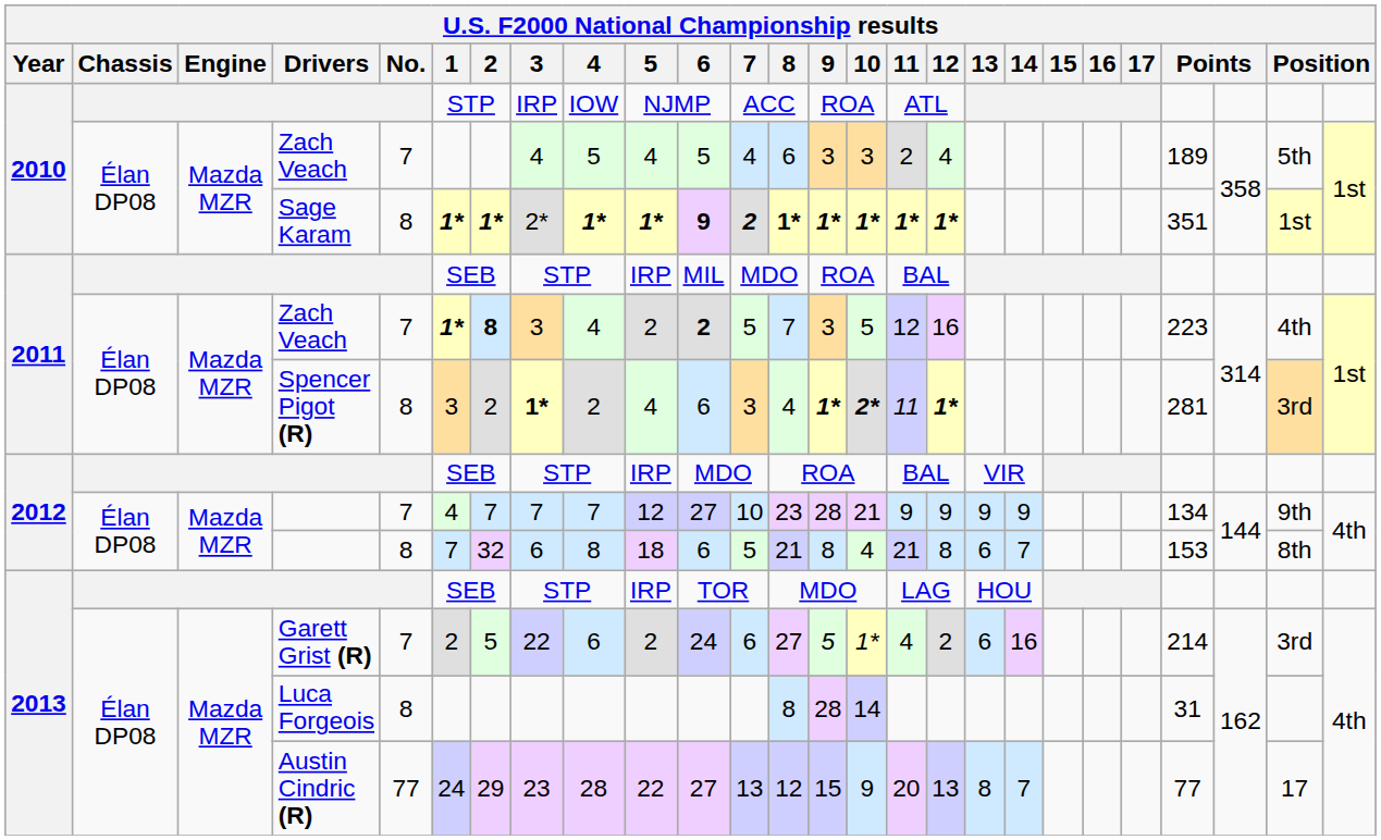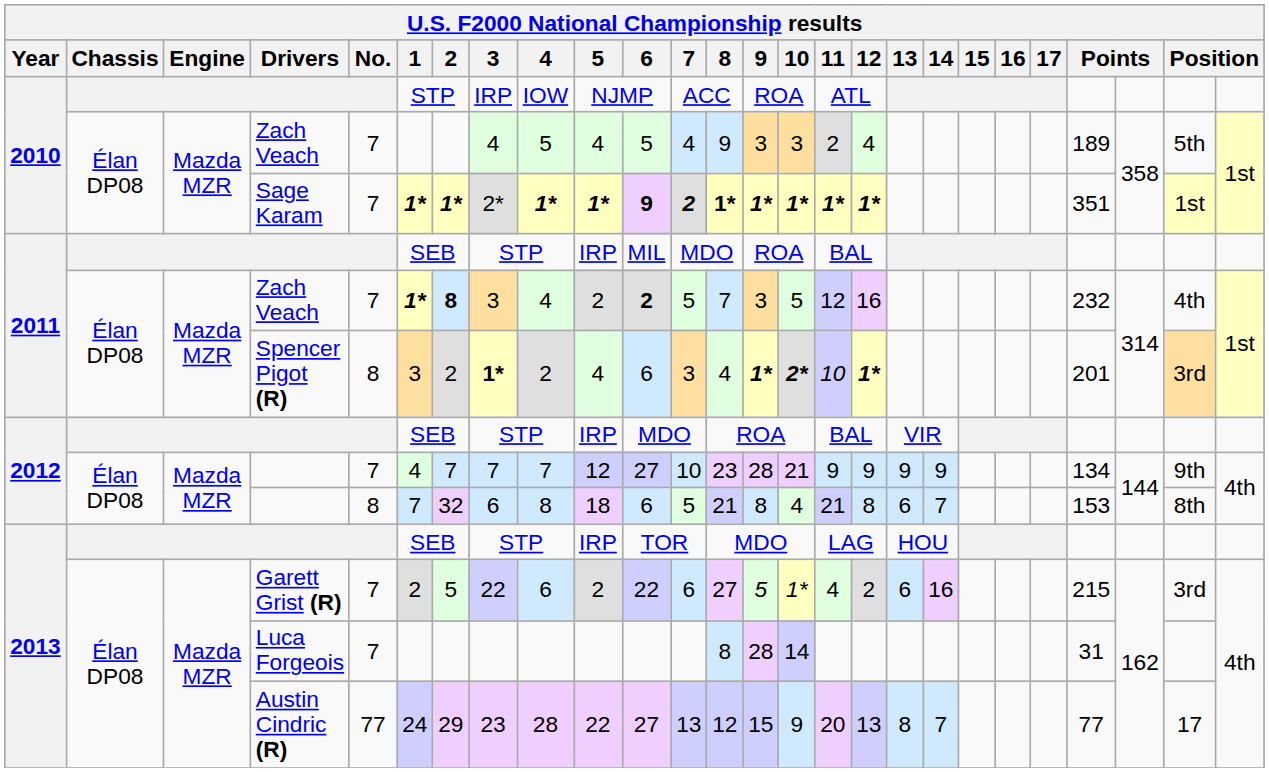 <table class="wikitable mw-collapsible mw-collapsed" style="text-align:center; font-size:85%; width:700px">
 <tr>
 <th colspan=27><a href='#'>U.S. F2000 National Championship</a> results</th>
 </tr>
 <tr>
 <th>Year</th>
 <th>Chassis</th>
 <th>Engine</th>
 <th>Drivers</th>
 <th>No.</th>
 <th>1</th>
 <th>2</th>
 <th>3</th>
 <th>4</th>
 <th>5</th>
 <th>6</th>
 <th>7</th>
 <th>8</th>
 <th>9</th>
 <th>10</th>
 <th>11</th>
 <th>12</th>
 <th>13</th>
 <th>14</th>
 <th>15</th>
 <th>16</th>
 <th>17</th>
 <th colspan=2>Points</th>
 <th colspan=2>Position</th>
 </tr>
 <tr>
 <th rowspan=3><a href='#'>2010</a></th>
 <th colspan=4></th>
 <td colspan=2><a href='#'>STP</a></td>
 <td><a href='#'>IRP</a></td>
 <td><a href='#'>IOW</a></td>
 <td colspan=2><a href='#'>NJMP</a></td>
 <td colspan=2><a href='#'>ACC</a></td>
 <td colspan=2><a href='#'>ROA</a></td>
 <td colspan=2><a href='#'>ATL</a></td>
 <th colspan=5></th>
 <td></td>
 <td></td>
 <td></td>
 <td></td>
 </tr>
 <tr>
 <td rowspan=2><a href='#'>Élan</a> DP08</td>
 <td rowspan=2><a href='#'>Mazda MZR</a></td>
 <td align=left> <a href='#'>Zach Veach</a></td>
 <td>7</td>
 <td></td>
 <td></td>
 <td style="background:#DFFFDF;">4</td>
 <td style="background:#DFFFDF;">5</td>
 <td style="background:#DFFFDF;">4</td>
 <td style="background:#DFFFDF;">5</td>
 <td style="background:#CFEAFF;">4</td>
-<td style="background:#CFEAFF;">6</td>
+<td style="background:#CFEAFF;">9</td>
 <td style="background:#FFDF9F;">3</td>
 <td style="background:#FFDF9F;">3</td>
 <td style="background:#DFDFDF;">2</td>
 <td style="background:#DFFFDF;">4</td>
 <td></td>
 <td></td>
 <td></td>
 <td></td>
 <td></td>
 <td>189</td>
 <td rowspan=2>358</td>
 <td>5th</td>
 <td style="background:#FFFFBF;" rowspan=2>1st</td>
 </tr>
 <tr>
 <td align=left> <a href='#'>Sage Karam</a></td>
-<td>8</td>
+<td>7</td>
 <td style="background:#FFFFBF;"><strong><em>1*</em></strong></td>
 <td style="background:#FFFFBF;"><strong><em>1*</em></strong></td>
 <td style="background:#DFDFDF;">2*</td>
 <td style="background:#FFFFBF;"><strong><em>1*</em></strong></td>
 <td style="background:#FFFFBF;"><strong><em>1*</em></strong></td>
 <td style="background:#EFCFFF;"><strong>9</strong></td>
 <td style="background:#DFDFDF;"><strong><em>2</em></strong></td>
 <td style="background:#FFFFBF;"><strong>1*</strong></td>
 <td style="background:#FFFFBF;"><strong><em>1*</em></strong></td>
 <td style="background:#FFFFBF;"><strong><em>1*</em></strong></td>
 <td style="background:#FFFFBF;"><strong><em>1*</em></strong></td>
 <td style="background:#FFFFBF;"><strong><em>1*</em></strong></td>
 <td></td>
 <td></td>
 <td></td>
 <td></td>
 <td></td>
 <td>351</td>
 <td style="background:#FFFFBF;">1st</td>
 </tr>
 <tr>
 <th rowspan=3><a href='#'>2011</a></th>
 <th colspan=4></th>
 <td colspan=2><a href='#'>SEB</a></td>
 <td colspan=2><a href='#'>STP</a></td>
 <td><a href='#'>IRP</a></td>
 <td><a href='#'>MIL</a></td>
 <td colspan=2><a href='#'>MDO</a></td>
 <td colspan=2><a href='#'>ROA</a></td>
 <td colspan=2><a href='#'>BAL</a></td>
 <th colspan=5></th>
 <td></td>
 <td></td>
 <td></td>
 <td></td>
 </tr>
 <tr>
 <td rowspan=2><a href='#'>Élan</a> DP08</td>
 <td rowspan=2><a href='#'>Mazda MZR</a></td>
 <td align=left> <a href='#'>Zach Veach</a></td>
 <td>7</td>
 <td style="background:#FFFFBF;"><strong><em>1*</em></strong></td>
 <td style="background:#CFEAFF;"><strong>8</strong></td>
 <td style="background:#FFDF9F;">3</td>
 <td style="background:#DFFFDF;">4</td>
 <td style="background:#DFDFDF;">2</td>
 <td style="background:#DFDFDF;"><strong>2</strong></td>
 <td style="background:#DFFFDF;">5</td>
 <td style="background:#CFEAFF;">7</td>
 <td style="background:#FFDF9F;">3</td>
 <td style="background:#DFFFDF;">5</td>
 <td style="background:#CFCFFF;">12</td>
 <td style="background:#EFCFFF;">16</td>
 <td></td>
 <td></td>
 <td></td>
 <td></td>
 <td></td>
-<td>223</td>
+<td>232</td>
 <td rowspan=2>314</td>
 <td>4th</td>
 <td style="background:#FFFFBF;" rowspan=2>1st</td>
 </tr>
 <tr>
 <td align="left"> <a href='#'>Spencer Pigot</a> <strong>(R)</strong></td>
 <td>8</td>
 <td style="background:#FFDF9F;">3</td>
 <td style="background:#DFDFDF;">2</td>
 <td style="background:#FFFFBF;"><strong>1*</strong></td>
 <td style="background:#DFDFDF;">2</td>
 <td style="background:#DFFFDF;">4</td>
 <td style="background:#CFEAFF;">6</td>
 <td style="background:#FFDF9F;">3</td>
 <td style="background:#DFFFDF;">4</td>
 <td style="background:#FFFFBF;"><strong><em>1*</em></strong></td>
 <td style="background:#DFDFDF;"><strong><em>2*</em></strong></td>
-<td style="background:#CFCFFF;"><em>11</em></td>
+<td style="background:#CFCFFF;"><em>10</em></td>
 <td style="background:#FFFFBF;"><strong><em>1*</em></strong></td>
 <td></td>
 <td></td>
 <td></td>
 <td></td>
 <td></td>
-<td>281</td>
+<td>201</td>
 <td style="background:#FFDF9F;">3rd</td>
 </tr>
 <tr>
 <th rowspan=3><a href='#'>2012</a></th>
 <th colspan=4></th>
 <td colspan=2><a href='#'>SEB</a></td>
 <td colspan=2><a href='#'>STP</a></td>
 <td><a href='#'>IRP</a></td>
 <td colspan=2><a href='#'>MDO</a></td>
 <td colspan=3><a href='#'>ROA</a></td>
 <td colspan=2><a href='#'>BAL</a></td>
 <td colspan=2><a href='#'>VIR</a></td>
 <th colspan=3></th>
 <td></td>
 <td></td>
 <td></td>
 <td></td>
 </tr>
 <tr>
 <td rowspan=2><a href='#'>Élan</a> DP08</td>
 <td rowspan=2><a href='#'>Mazda MZR</a></td>
 <td align=left></td>
 <td>7</td>
 <td style="background:#DFFFDF;">4</td>
 <td style="background:#CFEAFF;">7</td>
 <td style="background:#CFEAFF;">7</td>
 <td style="background:#CFEAFF;">7</td>
 <td style="background:#CFCFFF;">12</td>
 <td style="background:#CFCFFF;">27</td>
 <td style="background:#CFEAFF;">10</td>
 <td style="background:#EFCFFF;">23</td>
 <td style="background:#EFCFFF;">28</td>
 <td style="background:#EFCFFF;">21</td>
 <td style="background:#CFEAFF;">9</td>
 <td style="background:#CFEAFF;">9</td>
 <td style="background:#CFEAFF;">9</td>
 <td style="background:#CFEAFF;">9</td>
 <td></td>
 <td></td>
 <td></td>
 <td>134</td>
 <td rowspan=2>144</td>
 <td>9th</td>
 <td rowspan=2>4th</td>
 </tr>
 <tr>
 <td align=left></td>
 <td>8</td>
 <td style="background:#CFEAFF;">7</td>
 <td style="background:#EFCFFF;">32</td>
 <td style="background:#CFEAFF;">6</td>
 <td style="background:#CFEAFF;">8</td>
 <td style="background:#EFCFFF;">18</td>
 <td style="background:#CFEAFF;">6</td>
 <td style="background:#DFFFDF;">5</td>
 <td style="background:#CFCFFF;">21</td>
 <td style="background:#CFEAFF;">8</td>
 <td style="background:#DFFFDF;">4</td>
 <td style="background:#CFCFFF;">21</td>
 <td style="background:#CFEAFF;">8</td>
 <td style="background:#CFEAFF;">6</td>
 <td style="background:#CFEAFF;">7</td>
 <td></td>
 <td></td>
 <td></td>
 <td>153</td>
 <td>8th</td>
 </tr>
 <tr>
 <th rowspan=4><a href='#'>2013</a></th>
 <th colspan=4></th>
 <td colspan=2><a href='#'>SEB</a></td>
 <td colspan=2><a href='#'>STP</a></td>
 <td><a href='#'>IRP</a></td>
 <td colspan=2><a href='#'>TOR</a></td>
 <td colspan=3><a href='#'>MDO</a></td>
 <td colspan=2><a href='#'>LAG</a></td>
 <td colspan=2><a href='#'>HOU</a></td>
 <th colspan=3></th>
 <td></td>
 <td></td>
 <td></td>
 <td></td>
 </tr>
 <tr>
 <td rowspan=3><a href='#'>Élan</a> DP08</td>
 <td rowspan=3><a href='#'>Mazda MZR</a></td>
 <td align=left> <a href='#'>Garett Grist</a> <strong>(R)</strong></td>
 <td>7</td>
 <td style="background:#DFDFDF;">2</td>
 <td style="background:#DFFFDF;">5</td>
 <td style="background:#CFCFFF;">22</td>
 <td style="background:#CFEAFF;">6</td>
 <td style="background:#DFDFDF;">2</td>
-<td style="background:#CFCFFF;">24</td>
+<td style="background:#CFCFFF;">22</td>
 <td style="background:#CFEAFF;">6</td>
 <td style="background:#EFCFFF;">27</td>
 <td style="background:#DFFFDF;"><em>5</em></td>
 <td style="background:#FFFFBF;"><em>1*</em></td>
 <td style="background:#DFFFDF;">4</td>
 <td style="background:#DFDFDF;">2</td>
 <td style="background:#CFEAFF;">6</td>
 <td style="background:#EFCFFF;">16</td>
 <td></td>
 <td></td>
 <td></td>
-<td>214</td>
+<td>215</td>
 <td rowspan=3>162</td>
 <td>3rd</td>
 <td rowspan=3>4th</td>
 </tr>
 <tr>
 <td align=left> <a href='#'>Luca Forgeois</a></td>
-<td>8</td>
+<td>7</td>
 <td></td>
 <td></td>
 <td></td>
 <td></td>
 <td></td>
 <td></td>
 <td></td>
 <td style="background:#CFEAFF;">8</td>
 <td style="background:#EFCFFF;">28</td>
 <td style="background:#CFCFFF;">14</td>
 <td></td>
 <td></td>
 <td></td>
 <td></td>
 <td></td>
 <td></td>
 <td></td>
 <td>31</td>
 <td></td>
 </tr>
 <tr>
 <td align=left> <a href='#'>Austin Cindric</a> <strong>(R)</strong></td>
 <td>77</td>
 <td style="background:#CFCFFF;">24</td>
 <td style="background:#EFCFFF;">29</td>
 <td style="background:#EFCFFF;">23</td>
 <td style="background:#EFCFFF;">28</td>
 <td style="background:#EFCFFF;">22</td>
 <td style="background:#EFCFFF;">27</td>
 <td style="background:#CFCFFF;">13</td>
 <td style="background:#CFCFFF;">12</td>
 <td style="background:#CFCFFF;">15</td>
 <td style="background:#CFEAFF;">9</td>
 <td style="background:#EFCFFF;">20</td>
 <td style="background:#CFCFFF;">13</td>
 <td style="background:#CFEAFF;">8</td>
 <td style="background:#CFEAFF;">7</td>
 <td></td>
 <td></td>
 <td></td>
 <td>77</td>
 <td>17</td>
 </tr>
 </table>
